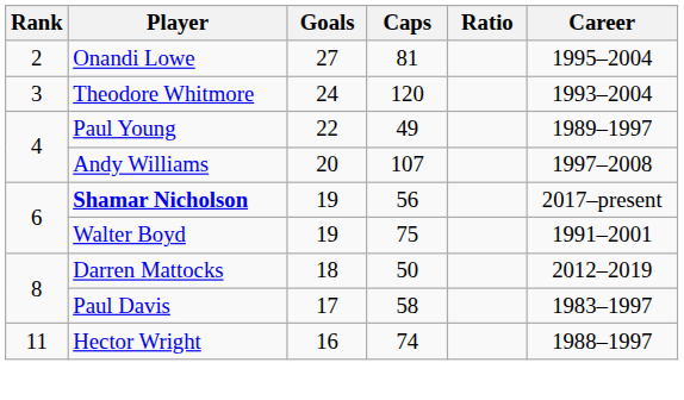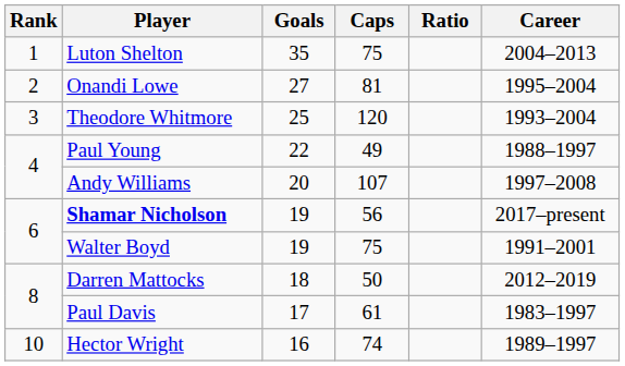 <table class="wikitable sortable" style="text-align:center;">
 <tr>
 <th width=30px>Rank</th>
 <th style="width:150px;">Player</th>
 <th style="width:50px;">Goals</th>
 <th style="width:50px;">Caps</th>
 <th style="width:50px;">Ratio</th>
 <th style="width:100px;">Career</th>
+</tr>
+<tr>
+<td>1</td>
+<td align=left><a href='#'>Luton Shelton</a></td>
+<td>35</td>
+<td>75</td>
+<td></td>
+<td>2004–2013</td>
 </tr>
 <tr>
 <td>2</td>
 <td align=left><a href='#'>Onandi Lowe</a></td>
 <td>27</td>
 <td>81</td>
 <td></td>
 <td>1995–2004</td>
 </tr>
 <tr>
 <td>3</td>
 <td align=left><a href='#'>Theodore Whitmore</a></td>
-<td>24</td>
+<td>25</td>
 <td>120</td>
 <td></td>
 <td>1993–2004</td>
 </tr>
 <tr>
 <td rowspan="2">4</td>
 <td align=left><a href='#'>Paul Young</a></td>
 <td>22</td>
 <td>49</td>
 <td></td>
-<td>1989–1997</td>
+<td>1988–1997</td>
 </tr>
 <tr>
 <td align=left><a href='#'>Andy Williams</a></td>
 <td>20</td>
 <td>107</td>
 <td></td>
 <td>1997–2008</td>
 </tr>
 <tr>
 <td rowspan="2">6</td>
 <td align=left><strong><a href='#'>Shamar Nicholson</a></strong></td>
 <td>19</td>
 <td>56</td>
 <td></td>
 <td>2017–present</td>
 </tr>
 <tr>
 <td align=left><a href='#'>Walter Boyd</a></td>
 <td>19</td>
 <td>75</td>
 <td></td>
 <td>1991–2001</td>
 </tr>
 <tr>
 <td rowspan="2">8</td>
 <td align=left><a href='#'>Darren Mattocks</a></td>
 <td>18</td>
 <td>50</td>
 <td></td>
 <td>2012–2019</td>
 </tr>
 <tr>
 <td align=left><a href='#'>Paul Davis</a></td>
 <td>17</td>
-<td>58</td>
+<td>61</td>
 <td></td>
 <td>1983–1997</td>
 </tr>
 <tr>
-<td>11</td>
+<td>10</td>
 <td align=left><a href='#'>Hector Wright</a></td>
 <td>16</td>
 <td>74</td>
 <td></td>
-<td>1988–1997</td>
+<td>1989–1997</td>
 </tr>
 </table>
